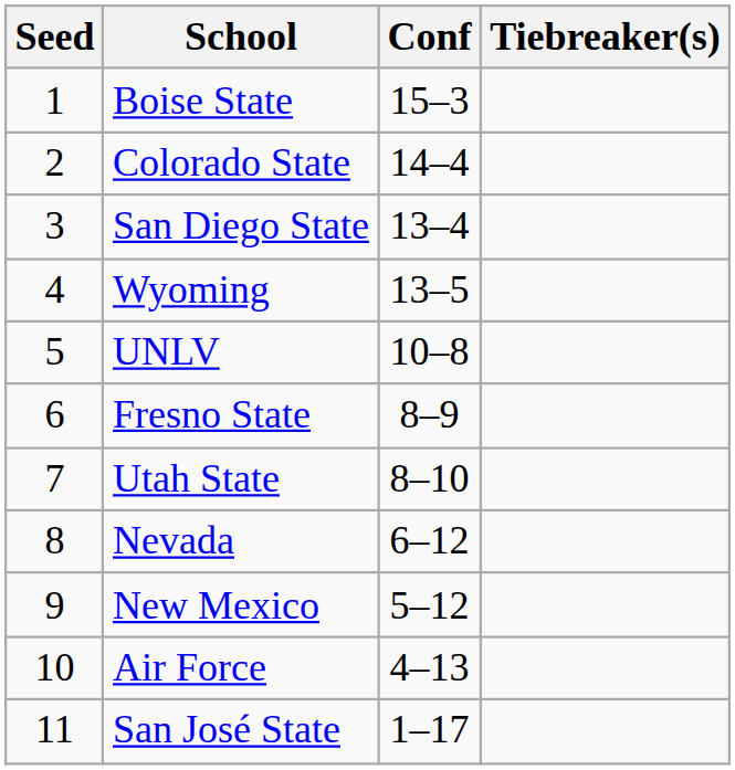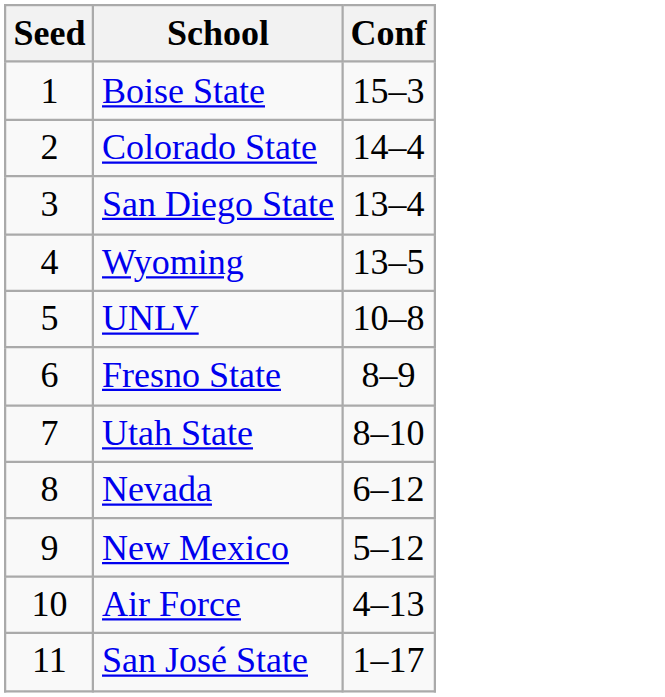 <table class="wikitable" style="text-align:center">
 <tr>
 <th>Seed</th>
 <th>School</th>
 <th>Conf</th>
-<th>Tiebreaker(s)</th>
 </tr>
 <tr>
 <td>1</td>
 <td align="left"><a href='#'>Boise State</a></td>
 <td>15–3</td>
-<td align="left"></td>
 </tr>
 <tr>
 <td>2</td>
 <td align="left"><a href='#'>Colorado State</a></td>
 <td>14–4</td>
-<td align="left"></td>
 </tr>
 <tr>
 <td>3</td>
 <td align="left"><a href='#'>San Diego State</a></td>
 <td>13–4</td>
-<td align="left"></td>
 </tr>
 <tr>
 <td>4</td>
 <td align="left"><a href='#'>Wyoming</a></td>
 <td>13–5</td>
-<td align="left"></td>
 </tr>
 <tr>
 <td>5</td>
 <td align="left"><a href='#'>UNLV</a></td>
 <td>10–8</td>
-<td align="left"></td>
 </tr>
 <tr>
 <td>6</td>
 <td align="left"><a href='#'>Fresno State</a></td>
 <td>8–9</td>
-<td align="left"></td>
 </tr>
 <tr>
 <td>7</td>
 <td align="left"><a href='#'>Utah State</a></td>
 <td>8–10</td>
-<td align="left"></td>
 </tr>
 <tr>
 <td>8</td>
 <td align="left"><a href='#'>Nevada</a></td>
 <td>6–12</td>
-<td align="left"></td>
 </tr>
 <tr>
 <td>9</td>
 <td align="left"><a href='#'>New Mexico</a></td>
 <td>5–12</td>
-<td align="left"></td>
 </tr>
 <tr>
 <td>10</td>
 <td align="left"><a href='#'>Air Force</a></td>
 <td>4–13</td>
-<td align="left"></td>
 </tr>
 <tr>
 <td>11</td>
 <td align="left"><a href='#'>San José State</a></td>
 <td>1–17</td>
-<td align="left"></td>
 </tr>
 </table>
